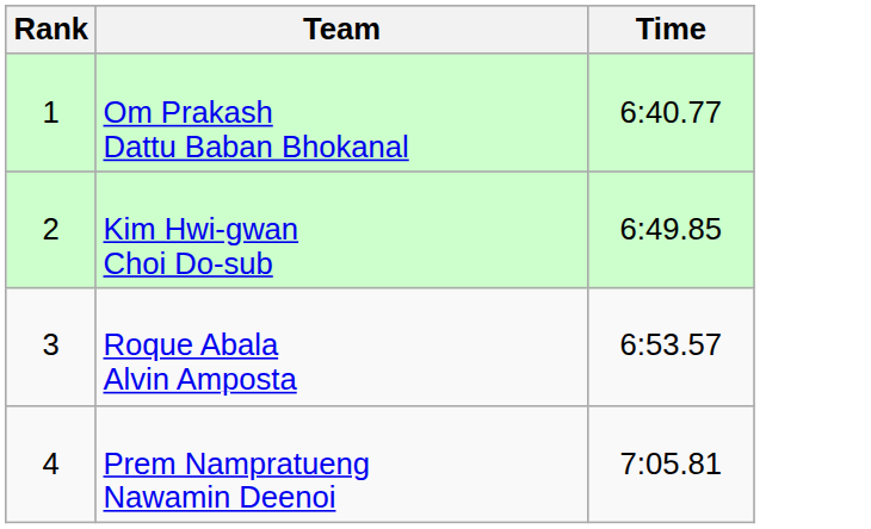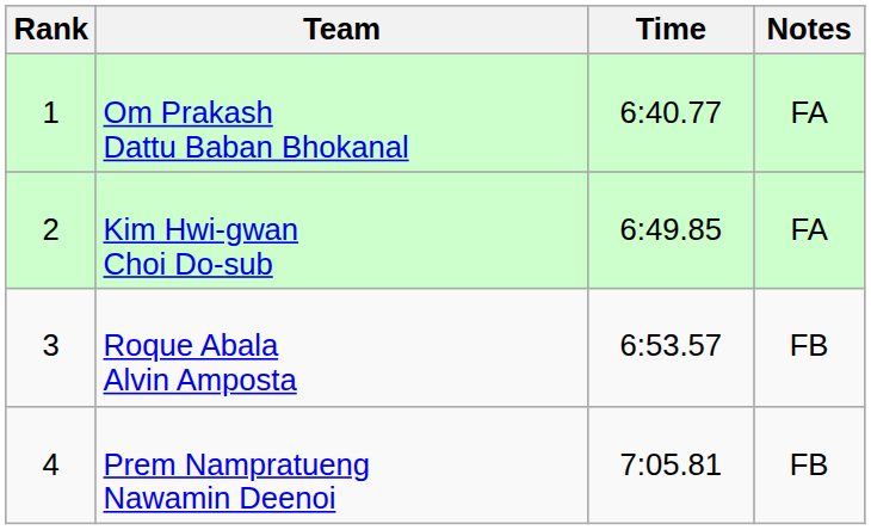 <table class=wikitable style="text-align:center">
 <tr>
 <th width=40>Rank</th>
 <th width=250>Team</th>
 <th width=80>Time</th>
+<th width=50>Notes</th>
 </tr>
 <tr bgcolor="ccffcc">
 <td>1</td>
 <td align=left><br><a href='#'>Om Prakash</a><br><a href='#'>Dattu Baban Bhokanal</a></td>
 <td>6:40.77</td>
+<td>FA</td>
 </tr>
 <tr bgcolor="ccffcc">
 <td>2</td>
 <td align=left><br><a href='#'>Kim Hwi-gwan</a><br><a href='#'>Choi Do-sub</a></td>
 <td>6:49.85</td>
+<td>FA</td>
 </tr>
 <tr>
 <td>3</td>
 <td align=left><br><a href='#'>Roque Abala</a><br><a href='#'>Alvin Amposta</a></td>
 <td>6:53.57</td>
+<td>FB</td>
 </tr>
 <tr>
 <td>4</td>
 <td align=left><br><a href='#'>Prem Nampratueng</a><br><a href='#'>Nawamin Deenoi</a></td>
 <td>7:05.81</td>
+<td>FB</td>
 </tr>
 </table>
